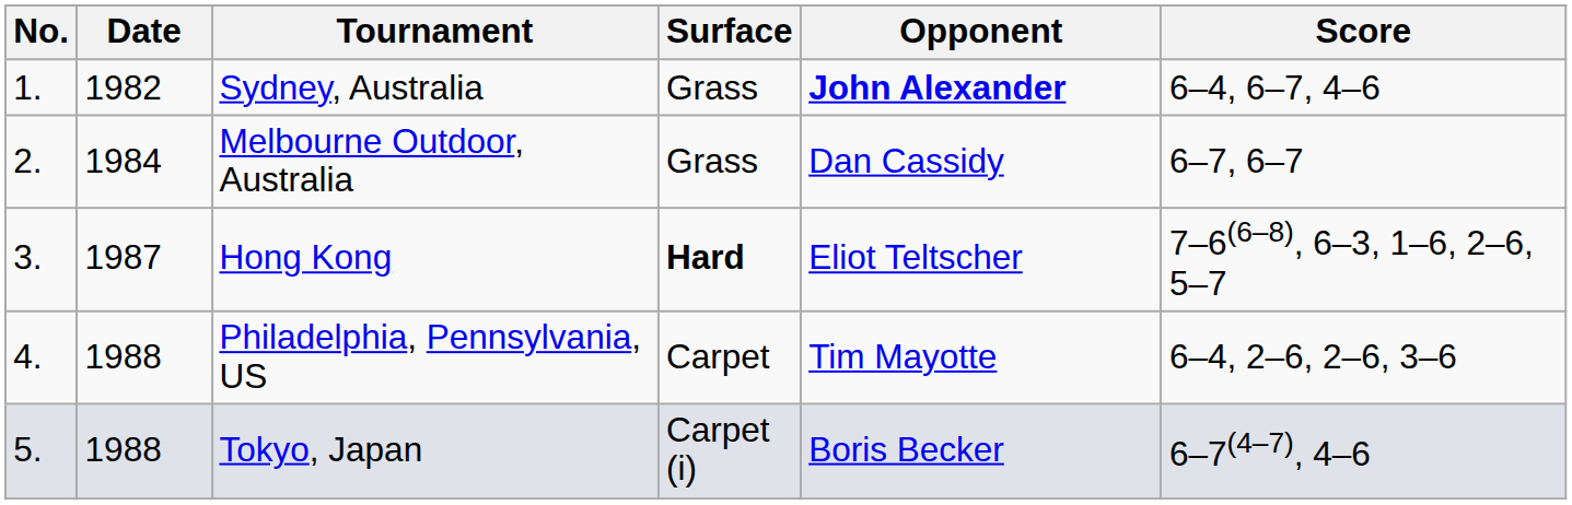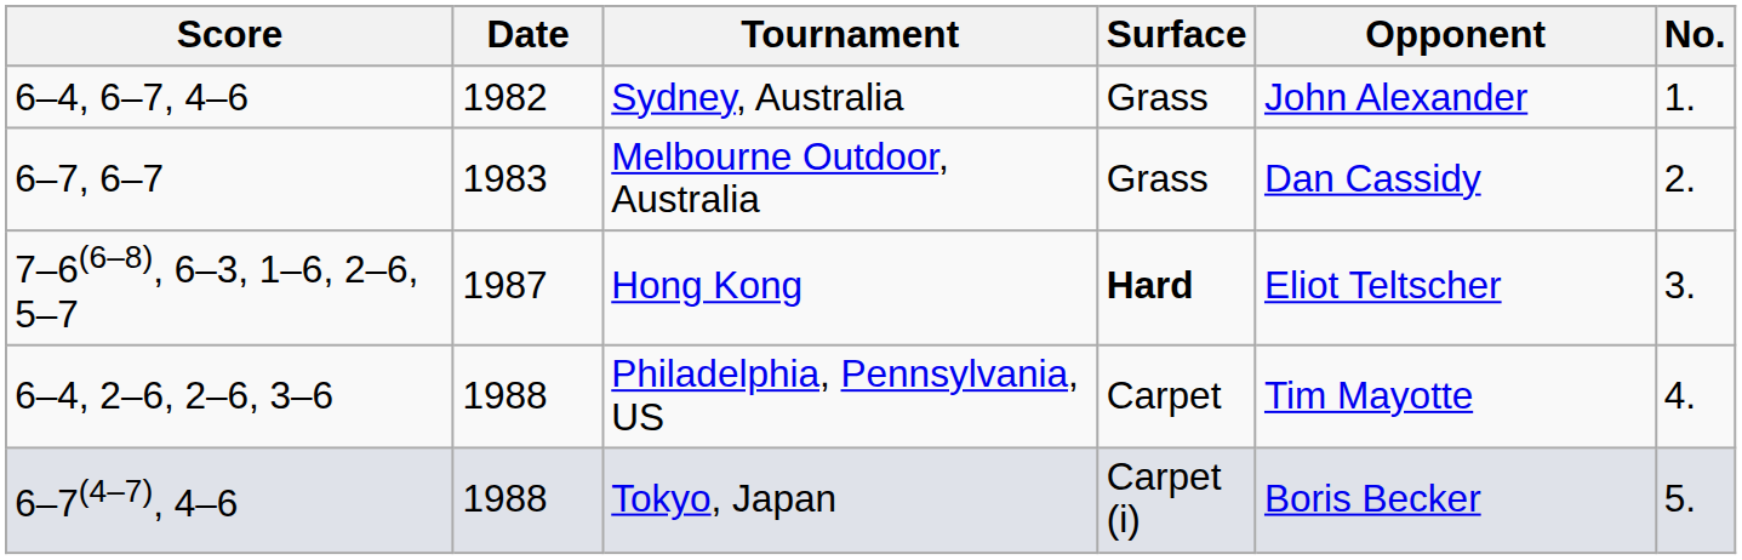 <table class="sortable wikitable">
 <tr>
-<th style="width:25px">No.</th>
+<th style="width:180px" class="unsortable">Score</th>
 <th style="width:55px">Date</th>
 <th style="width:200px">Tournament</th>
 <th style="width:55px">Surface</th>
 <th style="width:160px">Opponent</th>
-<th style="width:180px" class="unsortable">Score</th>
+<th style="width:25px">No.</th>
 </tr>
 <tr>
-<td>1.</td>
+<td>6–4, 6–7, 4–6</td>
 <td>1982</td>
 <td><a href='#'>Sydney</a>, Australia</td>
 <td>Grass</td>
-<td><strong> <a href='#'>John Alexander</a></strong></td>
-<td>6–4, 6–7, 4–6</td>
+<td> <a href='#'>John Alexander</a></td>
+<td>1.</td>
 </tr>
 <tr>
-<td>2.</td>
-<td>1984</td>
+<td>6–7, 6–7</td>
+<td>1983</td>
 <td><a href='#'>Melbourne Outdoor</a>, Australia</td>
 <td>Grass</td>
 <td> <a href='#'>Dan Cassidy</a></td>
-<td>6–7, 6–7</td>
+<td>2.</td>
 </tr>
 <tr>
-<td>3.</td>
+<td>7–6<sup>(6–8)</sup>, 6–3, 1–6, 2–6, 5–7</td>
 <td>1987</td>
 <td><a href='#'>Hong Kong</a></td>
 <td><strong>Hard</strong></td>
 <td> <a href='#'>Eliot Teltscher</a></td>
-<td>7–6<sup>(6–8)</sup>, 6–3, 1–6, 2–6, 5–7</td>
+<td>3.</td>
 </tr>
 <tr>
-<td>4.</td>
+<td>6–4, 2–6, 2–6, 3–6</td>
 <td>1988</td>
 <td><a href='#'>Philadelphia</a>, <a href='#'>Pennsylvania</a>, US</td>
 <td>Carpet</td>
 <td> <a href='#'>Tim Mayotte</a></td>
-<td>6–4, 2–6, 2–6, 3–6</td>
+<td>4.</td>
 </tr>
 <tr bgcolor=dfe2e9>
-<td>5.</td>
+<td>6–7<sup>(4–7)</sup>, 4–6</td>
 <td>1988</td>
 <td><a href='#'>Tokyo</a>, Japan</td>
 <td>Carpet (i)</td>
 <td> <a href='#'>Boris Becker</a></td>
-<td>6–7<sup>(4–7)</sup>, 4–6</td>
+<td>5.</td>
 </tr>
 </table>
